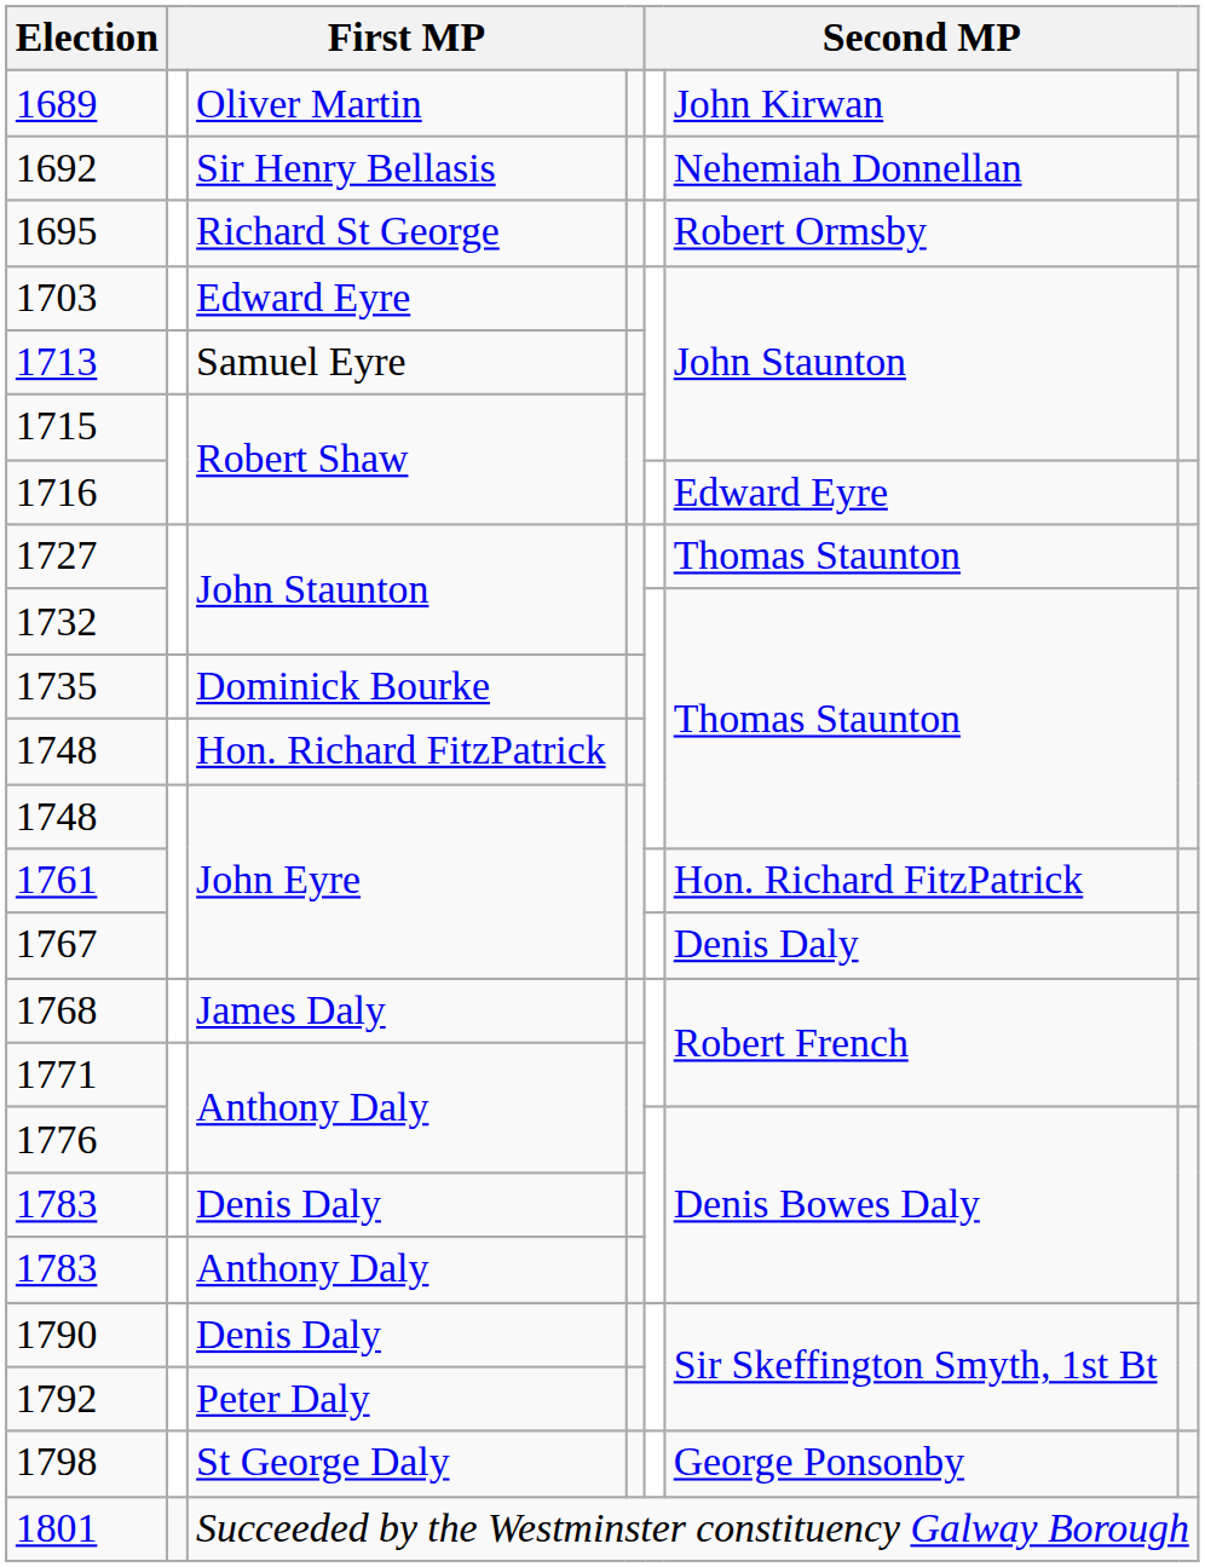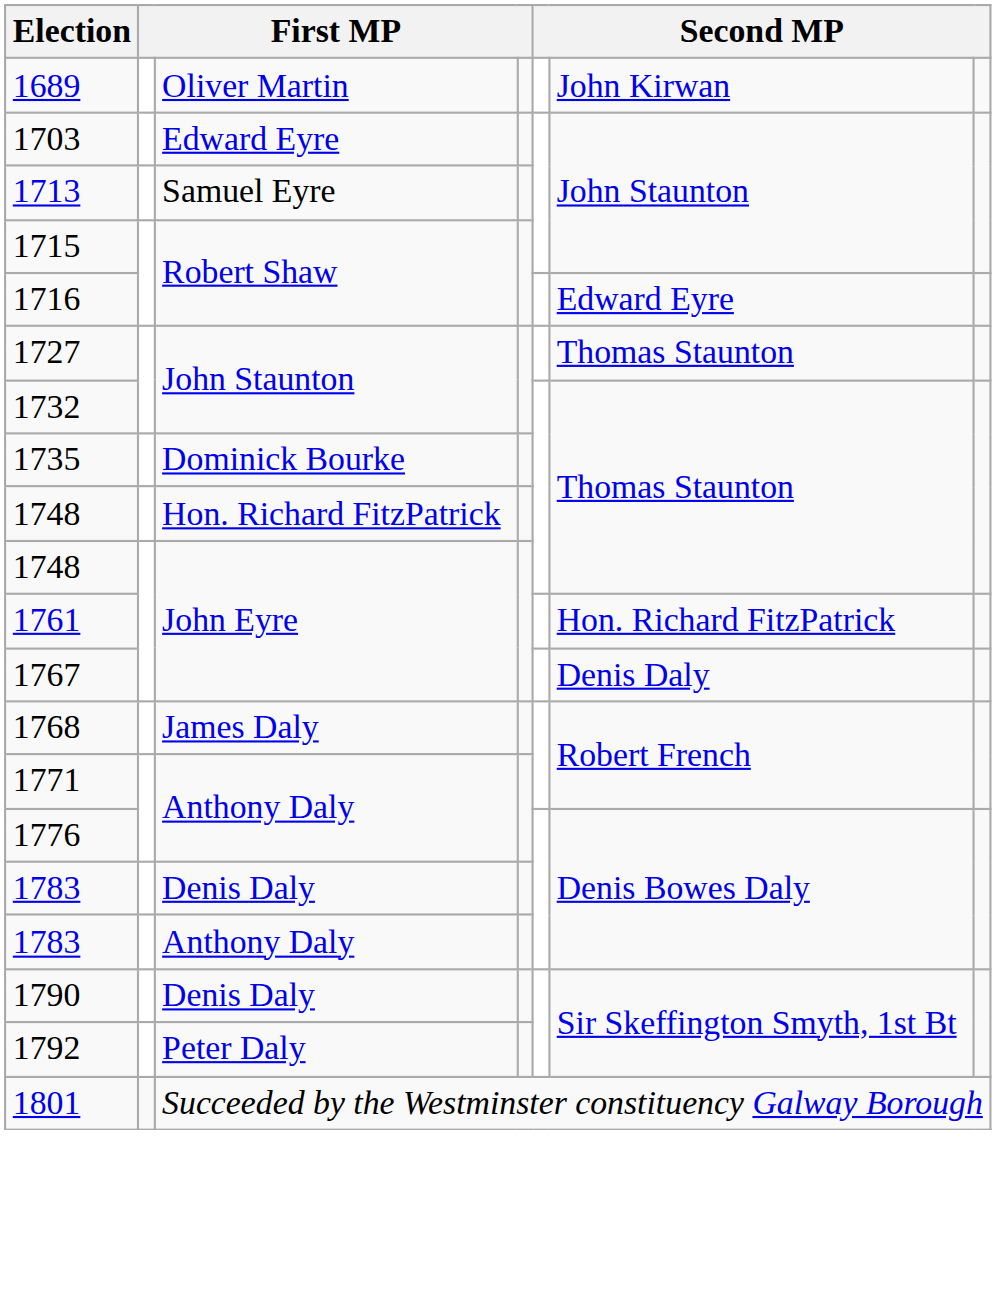 <table class="wikitable">
 <tr>
 <th>Election</th>
 <th colspan=3>First MP</th>
 <th colspan=3>Second MP</th>
 </tr>
 <tr>
 <td><a href='#'>1689</a></td>
 <td style="background-color: white"></td>
 <td><a href='#'>Oliver Martin</a></td>
 <td></td>
 <td style="background-color: white"></td>
 <td><a href='#'>John Kirwan</a></td>
-<td></td>
-</tr>
-<tr>
-<td>1692</td>
-<td style="background-color: white"></td>
-<td><a href='#'>Sir Henry Bellasis</a> </td>
-<td></td>
-<td style="background-color: white"></td>
-<td><a href='#'>Nehemiah Donnellan</a></td>
-<td></td>
-</tr>
-<tr>
-<td>1695</td>
-<td style="background-color: white"></td>
-<td><a href='#'>Richard St George</a></td>
-<td></td>
-<td style="background-color: white"></td>
-<td><a href='#'>Robert Ormsby</a></td>
 <td></td>
 </tr>
 <tr>
 <td>1703</td>
 <td style="background-color: white"></td>
 <td><a href='#'>Edward Eyre</a></td>
 <td></td>
 <td rowspan="3" style="background-color: white"></td>
 <td rowspan="3"><a href='#'>John Staunton</a></td>
 <td rowspan="3"></td>
 </tr>
 <tr>
 <td><a href='#'>1713</a></td>
 <td style="background-color: white"></td>
 <td>Samuel Eyre</td>
 <td></td>
 </tr>
 <tr>
 <td>1715</td>
 <td rowspan="2" style="background-color: white"></td>
 <td rowspan="2"><a href='#'>Robert Shaw</a></td>
 <td rowspan="2"></td>
 </tr>
 <tr>
 <td>1716</td>
 <td style="background-color: white"></td>
 <td><a href='#'>Edward Eyre</a></td>
 <td></td>
 </tr>
 <tr>
 <td>1727</td>
 <td rowspan="2" style="background-color: white"></td>
 <td rowspan="2"><a href='#'>John Staunton</a></td>
 <td rowspan="2"></td>
 <td style="background-color: white"></td>
 <td><a href='#'>Thomas Staunton</a></td>
 <td></td>
 </tr>
 <tr>
 <td>1732</td>
 <td rowspan="4" style="background-color: white"></td>
 <td rowspan="4"><a href='#'>Thomas Staunton</a></td>
 <td rowspan="4"></td>
 </tr>
 <tr>
 <td>1735</td>
 <td style="background-color: white"></td>
 <td><a href='#'>Dominick Bourke</a></td>
 <td></td>
 </tr>
 <tr>
 <td>1748</td>
 <td style="background-color: white"></td>
 <td><a href='#'>Hon. Richard FitzPatrick</a></td>
 <td></td>
 </tr>
 <tr>
 <td>1748</td>
 <td rowspan="3" style="background-color: white"></td>
 <td rowspan="3"><a href='#'>John Eyre</a></td>
 <td rowspan="3"></td>
 </tr>
 <tr>
 <td><a href='#'>1761</a></td>
 <td style="background-color: white"></td>
 <td><a href='#'>Hon. Richard FitzPatrick</a></td>
 <td></td>
 </tr>
 <tr>
 <td>1767</td>
 <td style="background-color: white"></td>
 <td><a href='#'>Denis Daly</a></td>
 <td></td>
 </tr>
 <tr>
 <td>1768</td>
 <td style="background-color: white"></td>
 <td><a href='#'>James Daly</a></td>
 <td></td>
 <td rowspan="2" style="background-color: white"></td>
 <td rowspan="2"><a href='#'>Robert French</a></td>
 <td rowspan="2"></td>
 </tr>
 <tr>
 <td>1771</td>
 <td rowspan="2" style="background-color: white"></td>
 <td rowspan="2"><a href='#'>Anthony Daly</a></td>
 <td rowspan="2"></td>
 </tr>
 <tr>
 <td>1776</td>
 <td rowspan="3" style="background-color: white"></td>
 <td rowspan="3"><a href='#'>Denis Bowes Daly</a></td>
 <td rowspan="3"></td>
 </tr>
 <tr>
 <td><a href='#'>1783</a></td>
 <td style="background-color: white"></td>
 <td><a href='#'>Denis Daly</a></td>
 <td></td>
 </tr>
 <tr>
 <td><a href='#'>1783</a></td>
 <td style="background-color: white"></td>
 <td><a href='#'>Anthony Daly</a></td>
 <td></td>
 </tr>
 <tr>
 <td>1790</td>
 <td style="background-color: white"></td>
 <td><a href='#'>Denis Daly</a></td>
 <td></td>
 <td rowspan="2" style="background-color: white"></td>
 <td rowspan="2"><a href='#'>Sir Skeffington Smyth, 1st Bt</a></td>
 <td rowspan="2"></td>
 </tr>
 <tr>
 <td>1792</td>
 <td style="background-color: white"></td>
 <td><a href='#'>Peter Daly</a></td>
 <td></td>
 </tr>
 <tr>
-<td>1798</td>
-<td style="background-color: white"></td>
-<td><a href='#'>St George Daly</a></td>
-<td></td>
-<td style="background-color: white"></td>
-<td><a href='#'>George Ponsonby</a></td>
-<td></td>
-</tr>
-<tr>
 <td><a href='#'>1801</a></td>
 <td></td>
 <td colspan="5"><em>Succeeded by the Westminster constituency <a href='#'>Galway Borough</a></em></td>
 </tr>
 </table>
